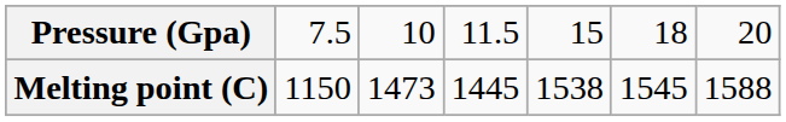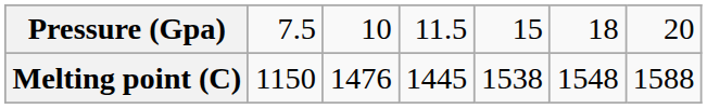 <table class="wikitable" style="text-align:right">
 <tr>
 <th>Pressure (Gpa)</th>
 <td>7.5</td>
 <td>10</td>
 <td>11.5</td>
 <td>15</td>
 <td>18</td>
 <td>20</td>
 </tr>
 <tr>
 <th>Melting point (C)</th>
 <td>1150</td>
-<td>1473</td>
+<td>1476</td>
 <td>1445</td>
 <td>1538</td>
-<td>1545</td>
+<td>1548</td>
 <td>1588</td>
 </tr>
 </table>
